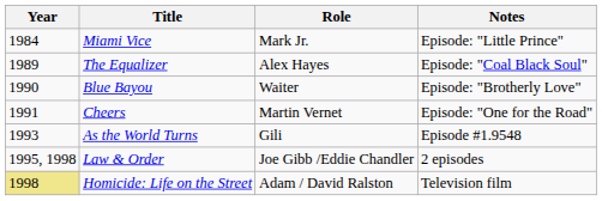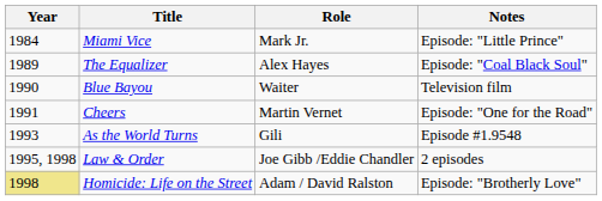 <table class="wikitable">
 <tr>
 <th>Year</th>
 <th>Title</th>
 <th>Role</th>
 <th>Notes</th>
 </tr>
 <tr>
 <td>1984</td>
 <td><em><a href='#'>Miami Vice</a></em></td>
 <td>Mark Jr.</td>
 <td>Episode: "Little Prince"</td>
 </tr>
 <tr>
 <td>1989</td>
 <td><em><a href='#'>The Equalizer</a></em></td>
 <td>Alex Hayes</td>
 <td>Episode: "<a href='#'>Coal Black Soul</a>"</td>
 </tr>
 <tr>
 <td>1990</td>
 <td><a href='#'><em>Blue Bayou</em></a></td>
 <td>Waiter</td>
-<td>Episode: "Brotherly Love"</td>
+<td>Television film</td>
 </tr>
 <tr>
 <td>1991</td>
 <td><em><a href='#'>Cheers</a></em></td>
 <td>Martin Vernet</td>
 <td>Episode: "One for the Road"</td>
 </tr>
 <tr>
 <td>1993</td>
 <td><em><a href='#'>As the World Turns</a></em></td>
 <td>Gili</td>
 <td>Episode #1.9548</td>
 </tr>
 <tr>
 <td>1995, 1998</td>
 <td><em><a href='#'>Law & Order</a></em></td>
 <td>Joe Gibb /Eddie Chandler</td>
 <td>2 episodes</td>
 </tr>
 <tr>
 <td style="background: khaki;">1998</td>
 <td><em><a href='#'>Homicide: Life on the Street</a></em></td>
 <td>Adam / David Ralston</td>
-<td>Television film</td>
+<td>Episode: "Brotherly Love"</td>
 </tr>
 </table>
